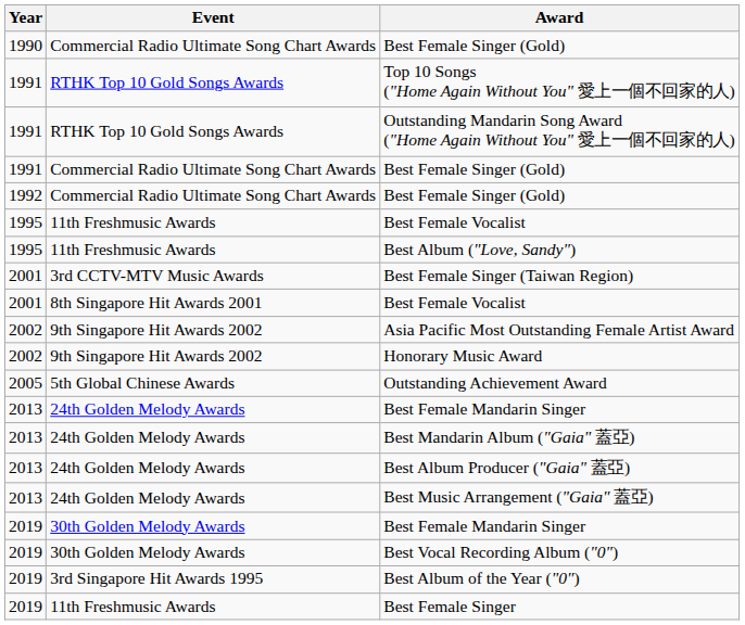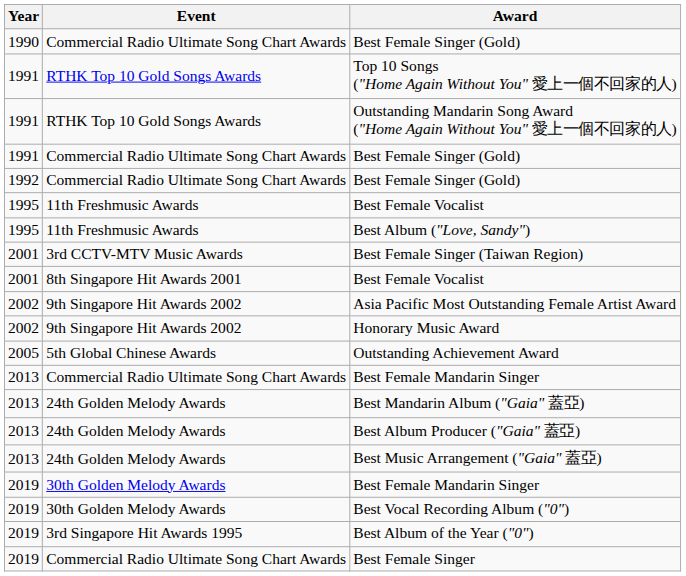 <table class="wikitable">
 <tr>
 <th rowspan="1">Year</th>
 <th rowspan="1">Event</th>
 <th rowspan="1">Award</th>
 </tr>
 <tr>
 <td>1990</td>
 <td>Commercial Radio Ultimate Song Chart Awards</td>
 <td>Best Female Singer (Gold)</td>
 </tr>
 <tr>
 <td>1991</td>
 <td><a href='#'>RTHK Top 10 Gold Songs Awards</a></td>
 <td>Top 10 Songs<br>(<em>"Home Again Without You"</em> 愛上一個不回家的人)</td>
 </tr>
 <tr>
 <td>1991</td>
 <td>RTHK Top 10 Gold Songs Awards</td>
 <td>Outstanding Mandarin Song Award<br>(<em>"Home Again Without You"</em> 愛上一個不回家的人)</td>
 </tr>
 <tr>
 <td>1991</td>
 <td>Commercial Radio Ultimate Song Chart Awards</td>
 <td>Best Female Singer (Gold)</td>
 </tr>
 <tr>
 <td>1992</td>
 <td>Commercial Radio Ultimate Song Chart Awards</td>
 <td>Best Female Singer (Gold)</td>
 </tr>
 <tr>
 <td>1995</td>
 <td>11th Freshmusic Awards</td>
 <td>Best Female Vocalist</td>
 </tr>
 <tr>
 <td>1995</td>
 <td>11th Freshmusic Awards</td>
 <td>Best Album (<em>"Love, Sandy"</em>)</td>
 </tr>
 <tr>
 <td>2001</td>
 <td>3rd CCTV-MTV Music Awards</td>
 <td>Best Female Singer (Taiwan Region)</td>
 </tr>
 <tr>
 <td>2001</td>
 <td>8th Singapore Hit Awards 2001</td>
 <td>Best Female Vocalist</td>
 </tr>
 <tr>
 <td>2002</td>
 <td>9th Singapore Hit Awards 2002</td>
 <td>Asia Pacific Most Outstanding Female Artist Award</td>
 </tr>
 <tr>
 <td>2002</td>
 <td>9th Singapore Hit Awards 2002</td>
 <td>Honorary Music Award</td>
 </tr>
 <tr>
 <td>2005</td>
 <td>5th Global Chinese Awards</td>
 <td>Outstanding Achievement Award</td>
 </tr>
 <tr>
 <td>2013</td>
-<td><a href='#'>24th Golden Melody Awards</a></td>
+<td>Commercial Radio Ultimate Song Chart Awards</td>
 <td>Best Female Mandarin Singer</td>
 </tr>
 <tr>
 <td>2013</td>
 <td>24th Golden Melody Awards</td>
 <td>Best Mandarin Album (<em>"Gaia"</em> 蓋亞)</td>
 </tr>
 <tr>
 <td>2013</td>
 <td>24th Golden Melody Awards</td>
 <td>Best Album Producer (<em>"Gaia"</em> 蓋亞)</td>
 </tr>
 <tr>
 <td>2013</td>
 <td>24th Golden Melody Awards</td>
 <td>Best Music Arrangement (<em>"Gaia"</em> 蓋亞)</td>
 </tr>
 <tr>
 <td>2019</td>
 <td><a href='#'>30th Golden Melody Awards</a></td>
 <td>Best Female Mandarin Singer</td>
 </tr>
 <tr>
 <td>2019</td>
 <td>30th Golden Melody Awards</td>
 <td>Best Vocal Recording Album (<em>"0"</em>)</td>
 </tr>
 <tr>
 <td>2019</td>
 <td>3rd Singapore Hit Awards 1995</td>
 <td>Best Album of the Year (<em>"0"</em>)</td>
 </tr>
 <tr>
 <td>2019</td>
-<td>11th Freshmusic Awards</td>
+<td>Commercial Radio Ultimate Song Chart Awards</td>
 <td>Best Female Singer</td>
 </tr>
 </table>
